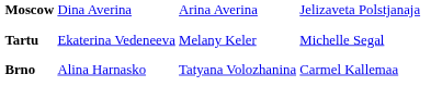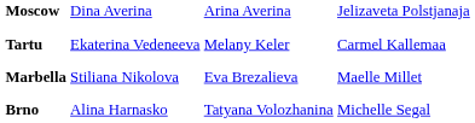 <table>
 <tr>
 <th scope=row style="text-align:left">Moscow</th>
 <td style="height:30px;"> <a href='#'>Dina Averina</a></td>
 <td style="height:30px;"> <a href='#'>Arina Averina</a></td>
 <td style="height:30px;"> <a href='#'>Jelizaveta Polstjanaja</a></td>
 </tr>
 <tr>
 <th scope=row style="text-align:left">Tartu</th>
 <td style="height:30px;"> <a href='#'>Ekaterina Vedeneeva</a></td>
 <td style="height:30px;"> <a href='#'>Melany Keler</a></td>
-<td style="height:30px;"> <a href='#'>Michelle Segal</a></td>
+<td style="height:30px;"> <a href='#'>Carmel Kallemaa</a></td>
+</tr>
+<tr>
+<th scope=row style="text-align:left">Marbella</th>
+<td style="height:30px;"> <a href='#'>Stiliana Nikolova</a></td>
+<td style="height:30px;"> <a href='#'>Eva Brezalieva</a></td>
+<td style="height:30px;"> <a href='#'>Maelle Millet</a></td>
 </tr>
 <tr>
 <th scope=row style="text-align:left">Brno</th>
 <td style="height:30px;"> <a href='#'>Alina Harnasko</a></td>
 <td style="height:30px;"> <a href='#'>Tatyana Volozhanina</a></td>
-<td style="height:30px;"> <a href='#'>Carmel Kallemaa</a></td>
+<td style="height:30px;"> <a href='#'>Michelle Segal</a></td>
 </tr>
 <tr>
 </tr>
 </table>
